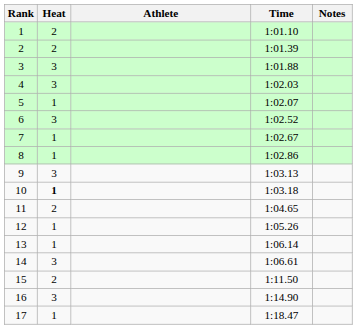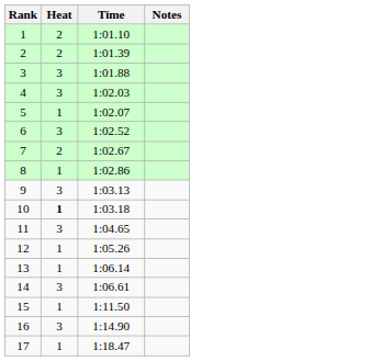 <table class="wikitable" style="text-align:center">
 <tr>
 <th width=40>Rank</th>
 <th width=40>Heat</th>
-<th width=250>Athlete</th>
 <th width=80>Time</th>
 <th width=50>Notes</th>
 </tr>
 <tr bgcolor=ccffcc>
 <td>1</td>
 <td>2</td>
-<td align=left></td>
 <td>1:01.10</td>
 <td></td>
 </tr>
 <tr bgcolor=ccffcc>
 <td>2</td>
 <td>2</td>
-<td align=left></td>
 <td>1:01.39</td>
 <td></td>
 </tr>
 <tr bgcolor=ccffcc>
 <td>3</td>
 <td>3</td>
-<td align=left></td>
 <td>1:01.88</td>
 <td></td>
 </tr>
 <tr bgcolor=ccffcc>
 <td>4</td>
 <td>3</td>
-<td align=left></td>
 <td>1:02.03</td>
 <td></td>
 </tr>
 <tr bgcolor=ccffcc>
 <td>5</td>
 <td>1</td>
-<td align=left></td>
 <td>1:02.07</td>
 <td></td>
 </tr>
 <tr bgcolor=ccffcc>
 <td>6</td>
 <td>3</td>
-<td align=left></td>
 <td>1:02.52</td>
 <td></td>
 </tr>
 <tr bgcolor=ccffcc>
 <td>7</td>
-<td>1</td>
-<td align=left></td>
+<td>2</td>
 <td>1:02.67</td>
 <td></td>
 </tr>
 <tr bgcolor=ccffcc>
 <td>8</td>
 <td>1</td>
-<td align=left></td>
 <td>1:02.86</td>
 <td></td>
 </tr>
 <tr>
 <td>9</td>
 <td>3</td>
-<td align=left></td>
 <td>1:03.13</td>
 <td></td>
 </tr>
 <tr>
 <td>10</td>
 <td><strong>1</strong></td>
-<td align=left></td>
 <td>1:03.18</td>
 <td></td>
 </tr>
 <tr>
 <td>11</td>
-<td>2</td>
-<td align=left></td>
+<td>3</td>
 <td>1:04.65</td>
 <td></td>
 </tr>
 <tr>
 <td>12</td>
 <td>1</td>
-<td align=left></td>
 <td>1:05.26</td>
 <td></td>
 </tr>
 <tr>
 <td>13</td>
 <td>1</td>
-<td align=left></td>
 <td>1:06.14</td>
 <td></td>
 </tr>
 <tr>
 <td>14</td>
 <td>3</td>
-<td align=left></td>
 <td>1:06.61</td>
 <td></td>
 </tr>
 <tr>
 <td>15</td>
-<td>2</td>
-<td align=left></td>
+<td>1</td>
 <td>1:11.50</td>
 <td></td>
 </tr>
 <tr>
 <td>16</td>
 <td>3</td>
-<td align=left></td>
 <td>1:14.90</td>
 <td></td>
 </tr>
 <tr>
 <td>17</td>
 <td>1</td>
-<td align=left></td>
 <td>1:18.47</td>
 <td></td>
 </tr>
 </table>
